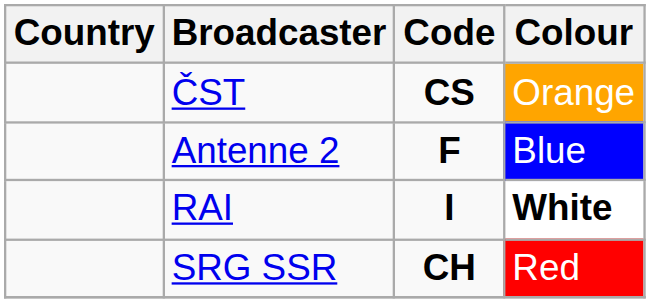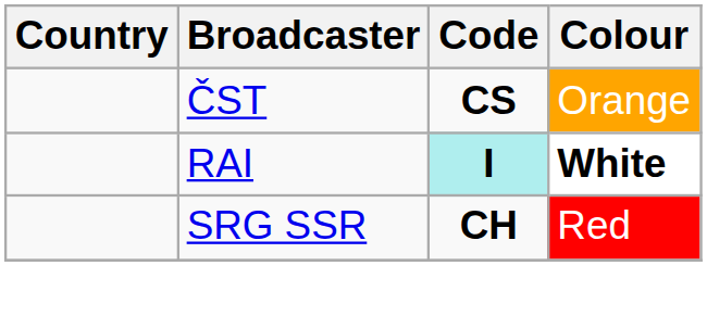 <table class="wikitable sortable">
 <tr>
 <th>Country</th>
 <th>Broadcaster</th>
 <th>Code</th>
 <th>Colour</th>
 </tr>
 <tr>
 <td></td>
 <td><a href='#'>ČST</a></td>
 <td align="center"><strong>CS</strong></td>
 <td style="background:orange; color: white">Orange</td>
 </tr>
 <tr>
 <td></td>
-<td><a href='#'>Antenne 2</a></td>
-<td align="center"><strong>F</strong></td>
-<td style="background:blue; color:white ">Blue</td>
-</tr>
-<tr>
-<td></td>
 <td><a href='#'>RAI</a></td>
-<td align="center"><strong>I</strong></td>
+<td align="center" style="background: paleturquoise;"><strong>I</strong></td>
 <td style="background:white; color: black"><strong>White</strong></td>
 </tr>
 <tr>
 <td></td>
 <td><a href='#'>SRG SSR</a></td>
 <td align="center"><strong>CH</strong></td>
 <td style="background:red; color:white ">Red</td>
 </tr>
 <tr>
 </tr>
 </table>
